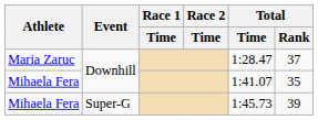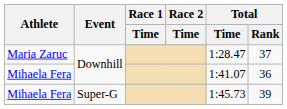 <table class="wikitable" style="font-size:90%">
 <tr>
 <th rowspan="2">Athlete</th>
 <th rowspan="2">Event</th>
 <th>Race 1</th>
 <th>Race 2</th>
 <th colspan="2">Total</th>
 </tr>
 <tr>
 <th>Time</th>
 <th>Time</th>
 <th>Time</th>
 <th>Rank</th>
 </tr>
 <tr>
 <td><a href='#'>Maria Zaruc</a></td>
 <td rowspan="2">Downhill</td>
 <td colspan="2" bgcolor="wheat"></td>
 <td align="center">1:28.47</td>
 <td align="center">37</td>
 </tr>
 <tr>
 <td><a href='#'>Mihaela Fera</a></td>
 <td colspan="2" bgcolor="wheat"></td>
 <td align="center">1:41.07</td>
-<td align="center">35</td>
+<td align="center">36</td>
 </tr>
 <tr>
 <td><a href='#'>Mihaela Fera</a></td>
 <td>Super-G</td>
 <td colspan="2" bgcolor="wheat"></td>
 <td align="center">1:45.73</td>
 <td align="center">39</td>
 </tr>
 </table>
